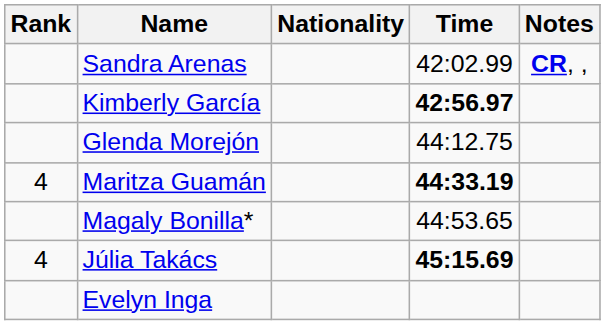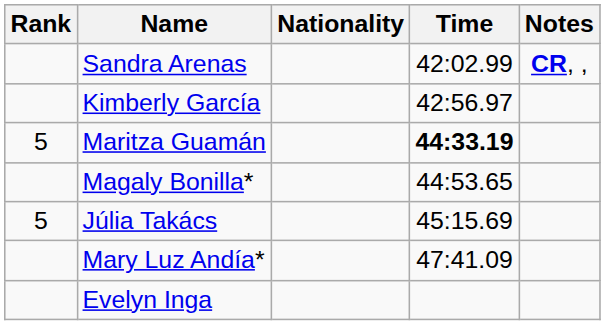 <table class="wikitable sortable" style="text-align:center">
 <tr>
 <th>Rank</th>
 <th>Name</th>
 <th>Nationality</th>
 <th>Time</th>
 <th>Notes</th>
 </tr>
 <tr>
 <td></td>
 <td align=left><a href='#'>Sandra Arenas</a></td>
 <td align=left></td>
 <td>42:02.99</td>
 <td><strong><a href='#'>CR</a></strong>,  <strong></strong>, <strong></strong></td>
 </tr>
 <tr>
 <td></td>
 <td align=left><a href='#'>Kimberly García</a></td>
 <td align=left></td>
-<td><strong>42:56.97</strong></td>
+<td>42:56.97</td>
 <td><strong></strong></td>
 </tr>
 <tr>
-<td></td>
-<td align=left><a href='#'>Glenda Morejón</a></td>
-<td align=left></td>
-<td>44:12.75</td>
-<td><strong></strong></td>
-</tr>
-<tr>
-<td>4</td>
+<td>5</td>
 <td align=left><a href='#'>Maritza Guamán</a></td>
 <td align=left></td>
 <td><strong>44:33.19</strong></td>
 <td></td>
 </tr>
 <tr>
 <td></td>
 <td align=left><a href='#'>Magaly Bonilla</a>*</td>
 <td align=left></td>
 <td>44:53.65</td>
 <td></td>
 </tr>
 <tr>
-<td>4</td>
+<td>5</td>
 <td align=left><a href='#'>Júlia Takács</a></td>
 <td align=left></td>
-<td><strong>45:15.69</strong></td>
+<td>45:15.69</td>
+<td></td>
+</tr>
+<tr>
+<td></td>
+<td align=left><a href='#'>Mary Luz Andía</a>*</td>
+<td align=left></td>
+<td>47:41.09</td>
 <td></td>
 </tr>
 <tr>
 <td></td>
 <td align=left><a href='#'>Evelyn Inga</a></td>
 <td align=left></td>
 <td></td>
 <td></td>
 </tr>
 </table>
